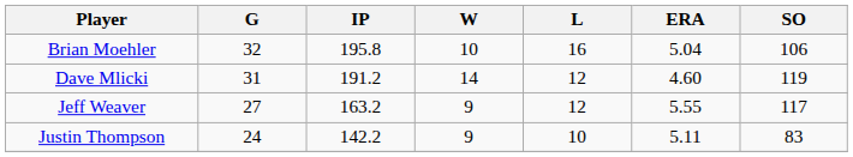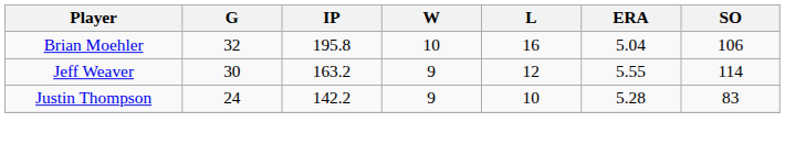 <table class="wikitable sortable">
 <tr>
 <th bgcolor="#DDDDFF" width="16%">Player</th>
 <th bgcolor="#DDDDFF" width="9%">G</th>
 <th bgcolor="#DDDDFF" width="9%">IP</th>
 <th bgcolor="#DDDDFF" width="9%">W</th>
 <th bgcolor="#DDDDFF" width="9%">L</th>
 <th bgcolor="#DDDDFF" width="9%">ERA</th>
 <th bgcolor="#DDDDFF" width="9%">SO</th>
 </tr>
 <tr align="center">
 <td><a href='#'>Brian Moehler</a></td>
 <td>32</td>
 <td>195.8</td>
 <td>10</td>
 <td>16</td>
 <td>5.04</td>
 <td>106</td>
 </tr>
 <tr align=center>
-<td><a href='#'>Dave Mlicki</a></td>
-<td>31</td>
-<td>191.2</td>
-<td>14</td>
-<td>12</td>
-<td>4.60</td>
-<td>119</td>
-</tr>
-<tr align=center>
 <td><a href='#'>Jeff Weaver</a></td>
-<td>27</td>
+<td>30</td>
 <td>163.2</td>
 <td>9</td>
 <td>12</td>
 <td>5.55</td>
-<td>117</td>
+<td>114</td>
 </tr>
 <tr align=center>
 <td><a href='#'>Justin Thompson</a></td>
 <td>24</td>
 <td>142.2</td>
 <td>9</td>
 <td>10</td>
-<td>5.11</td>
+<td>5.28</td>
 <td>83</td>
 </tr>
 <tr align="center">
 </tr>
 </table>
